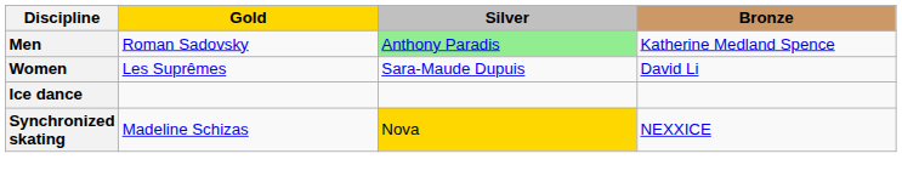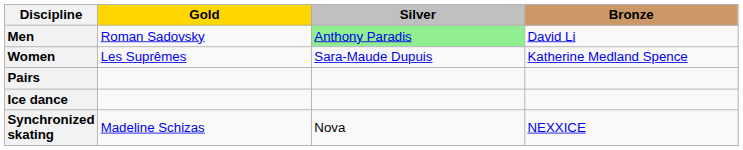 <table class="wikitable unsortable" style="text-align:left; width:70%">
 <tr>
 <th scope="col" style="text-align:center; width:10%">Discipline</th>
 <td scope="col" style="text-align:center; width:30%; background:gold"><strong>Gold</strong></td>
 <td scope="col" style="text-align:center; width:30%; background:silver"><strong>Silver</strong></td>
 <td scope="col" style="text-align:center; width:30%; background:#c96"><strong>Bronze</strong></td>
 </tr>
 <tr>
 <th scope="row" style="text-align:left">Men</th>
 <td><a href='#'>Roman Sadovsky</a></td>
 <td style="background: lightgreen;"><a href='#'>Anthony Paradis</a></td>
-<td><a href='#'>Katherine Medland Spence</a></td>
+<td><a href='#'>David Li</a></td>
 </tr>
 <tr>
 <th scope="row" style="text-align:left">Women</th>
 <td><a href='#'>Les Suprêmes</a></td>
 <td><a href='#'>Sara-Maude Dupuis</a></td>
-<td><a href='#'>David Li</a></td>
+<td><a href='#'>Katherine Medland Spence</a></td>
+</tr>
+<tr>
+<th scope="row" style="text-align:left">Pairs</th>
+<td></td>
+<td></td>
+<td></td>
 </tr>
 <tr>
 <th scope="row" style="text-align:left">Ice dance</th>
 <td></td>
 <td></td>
 <td></td>
 </tr>
 <tr>
 <th scope="row" style="text-align:left">Synchronized skating</th>
 <td><a href='#'>Madeline Schizas</a></td>
-<td style="background: gold;">Nova</td>
+<td>Nova</td>
 <td><a href='#'>NEXXICE</a></td>
 </tr>
 </table>
